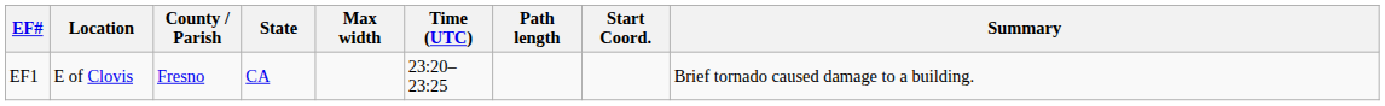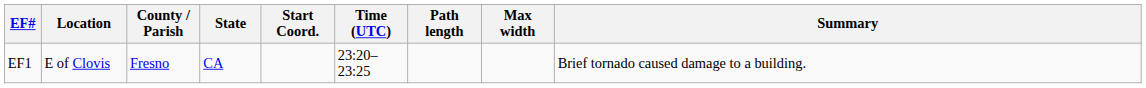 <table class="wikitable sortable" style="width:100%;">
 <tr>
 <th scope="col"  style="width:3%; text-align:center;"><a href='#'>EF#</a></th>
 <th scope="col"  style="width:7%; text-align:center;" class="unsortable">Location</th>
 <th scope="col"  style="width:6%; text-align:center;" class="unsortable">County / Parish</th>
 <th scope="col"  style="width:5%; text-align:center;">State</th>
-<th scope="col"  style="width:6%; text-align:center;">Max width</th>
+<th scope="col"  style="width:6%; text-align:center;">Start Coord.</th>
 <th scope="col"  style="width:6%; text-align:center;">Time (<a href='#'>UTC</a>)</th>
 <th scope="col"  style="width:6%; text-align:center;">Path length</th>
-<th scope="col"  style="width:6%; text-align:center;">Start Coord.</th>
+<th scope="col"  style="width:6%; text-align:center;">Max width</th>
 <th scope="col" class="unsortable" style="width:48%; text-align:center;">Summary</th>
 </tr>
 <tr>
 <td bgcolor=>EF1</td>
 <td>E of <a href='#'>Clovis</a></td>
 <td><a href='#'>Fresno</a></td>
 <td><a href='#'>CA</a></td>
 <td></td>
 <td>23:20–23:25</td>
 <td></td>
 <td></td>
 <td>Brief tornado caused damage to a building.</td>
 </tr>
 </table>
